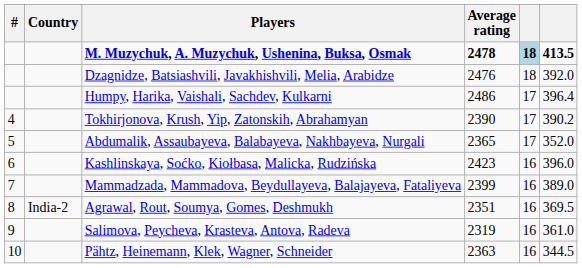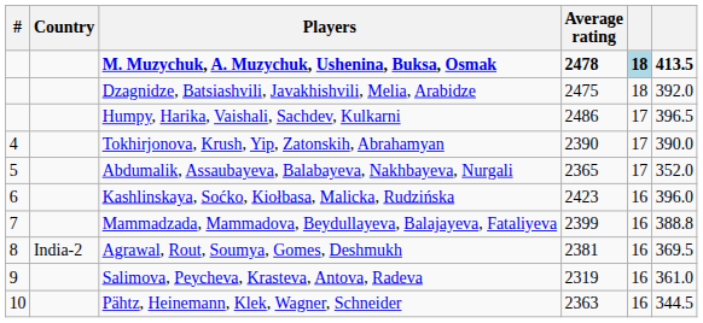 <table class="wikitable">
 <tr>
 <th>#</th>
 <th>Country</th>
 <th>Players</th>
 <th>Average<br>rating</th>
 <th></th>
 <th></th>
 </tr>
 <tr>
 <td></td>
 <td><strong></strong></td>
 <td><strong><a href='#'>M. Muzychuk</a>, <a href='#'>A. Muzychuk</a>, <a href='#'>Ushenina</a>, <a href='#'>Buksa</a>, <a href='#'>Osmak</a></strong></td>
 <td><strong>2478</strong></td>
 <td style="background: lightblue;"><strong>18</strong></td>
 <td><strong>413.5</strong></td>
 </tr>
 <tr>
 <td></td>
 <td></td>
 <td><a href='#'>Dzagnidze</a>, <a href='#'>Batsiashvili</a>, <a href='#'>Javakhishvili</a>, <a href='#'>Melia</a>, <a href='#'>Arabidze</a></td>
-<td>2476</td>
+<td>2475</td>
 <td>18</td>
 <td>392.0</td>
 </tr>
 <tr>
 <td></td>
 <td></td>
 <td><a href='#'>Humpy</a>, <a href='#'>Harika</a>, <a href='#'>Vaishali</a>, <a href='#'>Sachdev</a>, <a href='#'>Kulkarni</a></td>
 <td>2486</td>
 <td>17</td>
-<td>396.4</td>
+<td>396.5</td>
 </tr>
 <tr>
 <td>4</td>
 <td></td>
 <td><a href='#'>Tokhirjonova</a>, <a href='#'>Krush</a>, <a href='#'>Yip</a>, <a href='#'>Zatonskih</a>, <a href='#'>Abrahamyan</a></td>
 <td>2390</td>
 <td>17</td>
-<td>390.2</td>
+<td>390.0</td>
 </tr>
 <tr>
 <td>5</td>
 <td></td>
 <td><a href='#'>Abdumalik</a>, <a href='#'>Assaubayeva</a>, <a href='#'>Balabayeva</a>, <a href='#'>Nakhbayeva</a>, <a href='#'>Nurgali</a></td>
 <td>2365</td>
 <td>17</td>
 <td>352.0</td>
 </tr>
 <tr>
 <td>6</td>
 <td></td>
 <td><a href='#'>Kashlinskaya</a>, <a href='#'>Soćko</a>, <a href='#'>Kiołbasa</a>, <a href='#'>Malicka</a>, <a href='#'>Rudzińska</a></td>
 <td>2423</td>
 <td>16</td>
 <td>396.0</td>
 </tr>
 <tr>
 <td>7</td>
 <td></td>
 <td><a href='#'>Mammadzada</a>, <a href='#'>Mammadova</a>, <a href='#'>Beydullayeva</a>, <a href='#'>Balajayeva</a>, <a href='#'>Fataliyeva</a></td>
 <td>2399</td>
 <td>16</td>
-<td>389.0</td>
+<td>388.8</td>
 </tr>
 <tr>
 <td>8</td>
 <td> India-2</td>
 <td><a href='#'>Agrawal</a>, <a href='#'>Rout</a>, <a href='#'>Soumya</a>, <a href='#'>Gomes</a>, <a href='#'>Deshmukh</a></td>
-<td>2351</td>
+<td>2381</td>
 <td>16</td>
 <td>369.5</td>
 </tr>
 <tr>
 <td>9</td>
 <td></td>
 <td><a href='#'>Salimova</a>, <a href='#'>Peycheva</a>, <a href='#'>Krasteva</a>, <a href='#'>Antova</a>, <a href='#'>Radeva</a></td>
 <td>2319</td>
 <td>16</td>
 <td>361.0</td>
 </tr>
 <tr>
 <td>10</td>
 <td></td>
 <td><a href='#'>Pähtz</a>, <a href='#'>Heinemann</a>, <a href='#'>Klek</a>, <a href='#'>Wagner</a>, <a href='#'>Schneider</a></td>
 <td>2363</td>
 <td>16</td>
 <td>344.5</td>
 </tr>
 </table>
